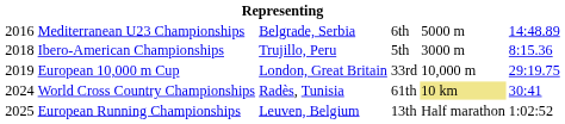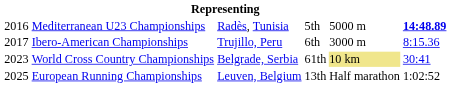 <table>
 <tr>
 <th colspan="6">Representing </th>
 </tr>
 <tr>
 <td>2016</td>
 <td><a href='#'>Mediterranean U23 Championships</a></td>
-<td><a href='#'>Belgrade, Serbia</a></td>
-<td>6th</td>
+<td><a href='#'>Radès</a>, <a href='#'>Tunisia</a></td>
+<td>5th</td>
 <td>5000 m</td>
-<td><a href='#'>14:48.89</a></td>
+<td><strong><a href='#'>14:48.89</a></strong></td>
 </tr>
 <tr>
-<td>2018</td>
+<td>2017</td>
 <td><a href='#'>Ibero-American Championships</a></td>
 <td><a href='#'>Trujillo, Peru</a></td>
-<td>5th</td>
+<td>6th</td>
 <td>3000 m</td>
 <td><a href='#'>8:15.36</a></td>
 </tr>
 <tr>
-<td>2019</td>
-<td><a href='#'>European 10,000 m Cup</a></td>
-<td><a href='#'>London, Great Britain</a></td>
-<td>33rd</td>
-<td>10,000 m</td>
-<td><a href='#'>29:19.75</a></td>
-</tr>
-<tr>
-<td>2024</td>
+<td>2023</td>
 <td><a href='#'>World Cross Country Championships</a></td>
-<td><a href='#'>Radès</a>, <a href='#'>Tunisia</a></td>
+<td><a href='#'>Belgrade, Serbia</a></td>
 <td>61th</td>
 <td style="background: khaki;">10 km </td>
 <td><a href='#'>30:41</a></td>
 </tr>
 <tr>
 <td>2025</td>
 <td><a href='#'>European Running Championships</a></td>
 <td><a href='#'>Leuven, Belgium</a></td>
 <td>13th</td>
 <td>Half marathon</td>
 <td>1:02:52</td>
 </tr>
 </table>
